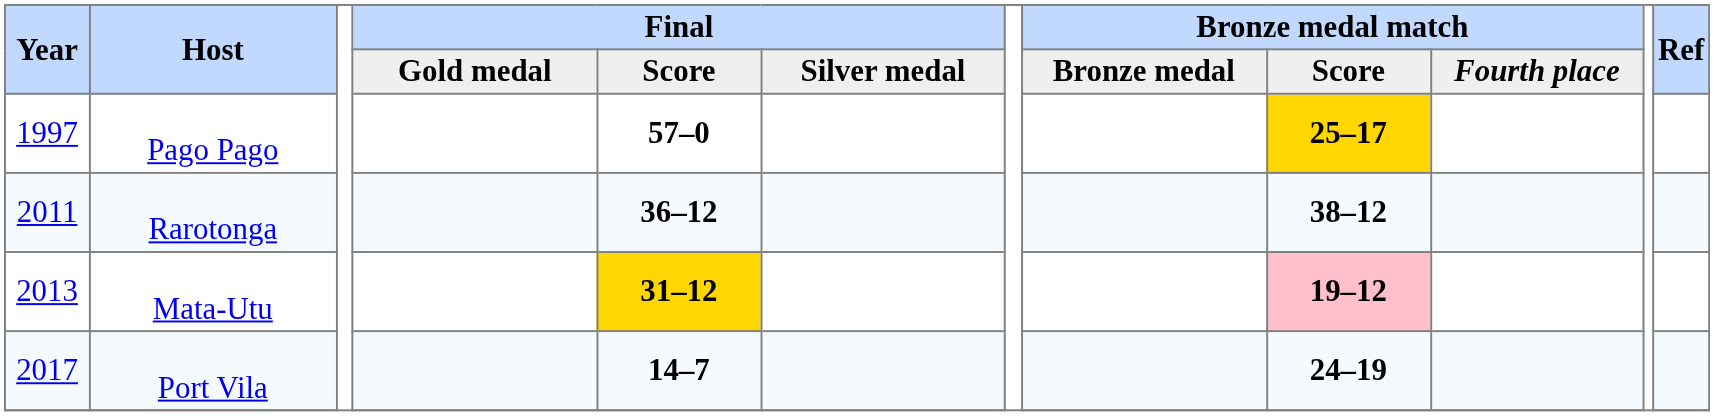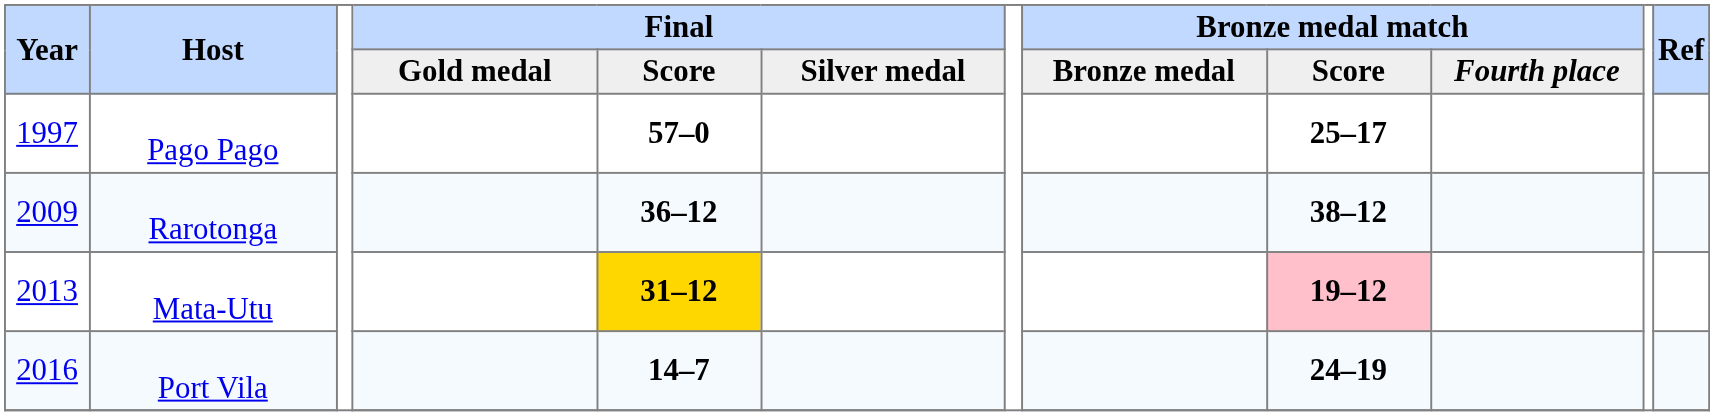 <table border=1 style="border-collapse:collapse; font-size:100%; width:100%; text-align:center" cellpadding=2 cellspacing=0>
 <tr bgcolor=#C1D8FF>
 <th rowspan=2 width=5%>Year</th>
 <th rowspan=2 width=15%>Host</th>
 <th width=1% rowspan=9 bgcolor=ffffff></th>
 <th colspan=3>Final</th>
 <th width=1% rowspan=8 bgcolor=ffffff></th>
 <th colspan=3>Bronze medal match</th>
 <th width=1% rowspan=8 bgcolor=ffffff></th>
 <th rowspan=2 width=5%>Ref</th>
 </tr>
 <tr bgcolor=#EFEFEF>
 <th width=15%>Gold medal</th>
 <th width=10%>Score</th>
 <th width=15%>Silver medal</th>
 <th width=15%>Bronze medal</th>
 <th width=10%>Score</th>
 <th width=15%><em>Fourth place</em></th>
 </tr>
 <tr>
 <td><a href='#'>1997</a></td>
 <td><br><a href='#'>Pago Pago</a></td>
 <td><strong></strong></td>
 <td><strong>57–0</strong></td>
 <td></td>
 <td></td>
-<td style="background: gold;"><strong>25–17</strong></td>
+<td><strong>25–17</strong></td>
 <td></td>
 <td align=center></td>
 </tr>
 <tr bgcolor=#F5FAFF>
-<td><a href='#'>2011</a></td>
+<td><a href='#'>2009</a></td>
 <td><br><a href='#'>Rarotonga</a></td>
 <td><strong></strong></td>
 <td><strong>36–12</strong></td>
 <td></td>
 <td></td>
 <td><strong>38–12</strong></td>
 <td></td>
 <td align=center></td>
 </tr>
 <tr>
 <td><a href='#'>2013</a></td>
 <td><br><a href='#'>Mata-Utu</a></td>
 <td><strong></strong></td>
 <td style="background: gold;"><strong>31–12</strong></td>
 <td></td>
 <td></td>
 <td style="background: pink;"><strong>19–12</strong></td>
 <td></td>
 <td align=center></td>
 </tr>
 <tr bgcolor=#F5FAFF>
-<td><a href='#'>2017</a></td>
+<td><a href='#'>2016</a></td>
 <td><br><a href='#'>Port Vila</a></td>
 <td><strong></strong></td>
 <td><strong>14–7</strong></td>
 <td></td>
 <td></td>
 <td><strong>24–19</strong></td>
 <td></td>
 <td align=center></td>
 </tr>
 <tr>
 </tr>
 </table>
